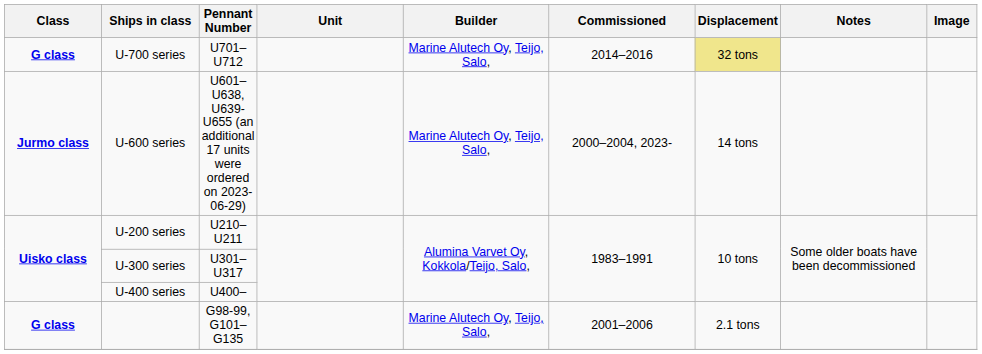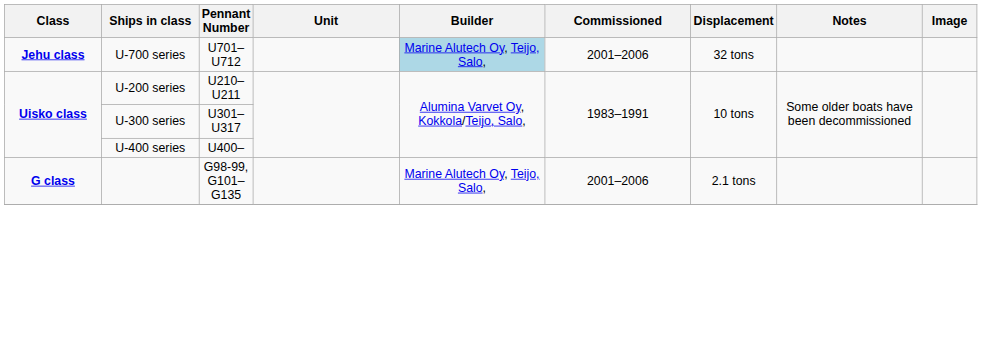 <table class="wikitable" border="1" style="width:100%; text-align:center;">
 <tr>
 <th width="10%">Class</th>
 <th width="10%">Ships in class</th>
 <th width="5%">Pennant Number</th>
 <th width="15%">Unit</th>
 <th width="15%">Builder</th>
 <th width="15%">Commissioned</th>
 <th>Displacement</th>
 <th width="15%">Notes</th>
 <th width="80px">Image</th>
 </tr>
 <tr>
-<td><strong><a href='#'>G class</a></strong></td>
+<td><strong><a href='#'>Jehu class</a></strong></td>
 <td>U-700 series</td>
 <td>U701–U712</td>
 <td></td>
-<td><a href='#'>Marine Alutech Oy</a>, <a href='#'>Teijo, Salo</a>, </td>
-<td>2014–2016</td>
-<td style="background: khaki;">32 tons</td>
-<td></td>
-<td></td>
-</tr>
-<tr>
-<td><strong><a href='#'>Jurmo class</a></strong></td>
-<td>U-600 series</td>
-<td>U601–U638, U639-U655 (an additional 17 units were ordered on 2023-06-29)</td>
-<td></td>
-<td><a href='#'>Marine Alutech Oy</a>, <a href='#'>Teijo, Salo</a>, </td>
-<td>2000–2004, 2023-</td>
-<td>14 tons</td>
+<td style="background: lightblue;"><a href='#'>Marine Alutech Oy</a>, <a href='#'>Teijo, Salo</a>, </td>
+<td>2001–2006</td>
+<td>32 tons</td>
 <td></td>
 <td></td>
 </tr>
 <tr>
 <td rowspan="3"><strong><a href='#'>Uisko class</a></strong></td>
 <td>U-200 series</td>
 <td>U210–U211</td>
 <td rowspan="3"></td>
 <td rowspan="3"><a href='#'>Alumina Varvet Oy</a>, <a href='#'>Kokkola</a>/<a href='#'>Teijo, Salo</a>, </td>
 <td rowspan="3">1983–1991</td>
 <td rowspan="3">10 tons</td>
 <td rowspan="3">Some older boats have been decommissioned</td>
 <td rowspan="3"></td>
 </tr>
 <tr>
 <td>U-300 series</td>
 <td>U301–U317</td>
 </tr>
 <tr>
 <td>U-400 series</td>
 <td>U400–</td>
 </tr>
 <tr>
 <td><strong><a href='#'>G class</a></strong></td>
 <td></td>
 <td>G98-99, G101–G135</td>
 <td></td>
 <td><a href='#'>Marine Alutech Oy</a>, <a href='#'>Teijo, Salo</a>, </td>
 <td>2001–2006</td>
 <td>2.1 tons</td>
 <td></td>
 <td></td>
 </tr>
 <tr>
 </tr>
 </table>
